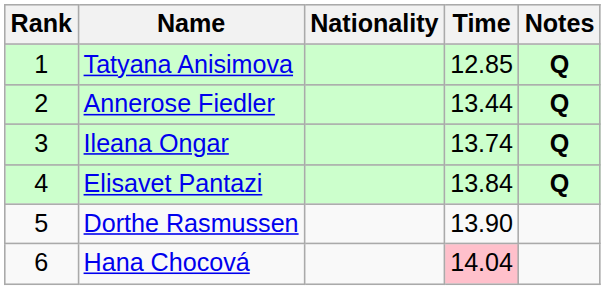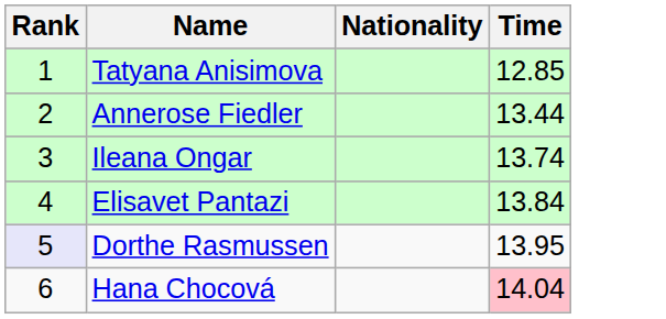 <table class="wikitable sortable" style="text-align:center">
 <tr>
 <th>Rank</th>
 <th>Name</th>
 <th>Nationality</th>
 <th>Time</th>
-<th>Notes</th>
 </tr>
 <tr bgcolor=ccffcc>
 <td>1</td>
 <td align=left><a href='#'>Tatyana Anisimova</a></td>
 <td align=left></td>
 <td>12.85</td>
-<td><strong>Q</strong></td>
 </tr>
 <tr bgcolor=ccffcc>
 <td>2</td>
 <td align=left><a href='#'>Annerose Fiedler</a></td>
 <td align=left></td>
 <td>13.44</td>
-<td><strong>Q</strong></td>
 </tr>
 <tr bgcolor=ccffcc>
 <td>3</td>
 <td align=left><a href='#'>Ileana Ongar</a></td>
 <td align=left></td>
 <td>13.74</td>
-<td><strong>Q</strong></td>
 </tr>
 <tr bgcolor=ccffcc>
 <td>4</td>
 <td align=left><a href='#'>Elisavet Pantazi</a></td>
 <td align=left></td>
 <td>13.84</td>
-<td><strong>Q</strong></td>
 </tr>
 <tr>
-<td>5</td>
+<td style="background: lavender;">5</td>
 <td align=left><a href='#'>Dorthe Rasmussen</a></td>
 <td align=left></td>
-<td>13.90</td>
-<td></td>
+<td>13.95</td>
 </tr>
 <tr>
 <td>6</td>
 <td align=left><a href='#'>Hana Chocová</a></td>
 <td align=left></td>
 <td style="background: pink;">14.04</td>
-<td></td>
 </tr>
 </table>
